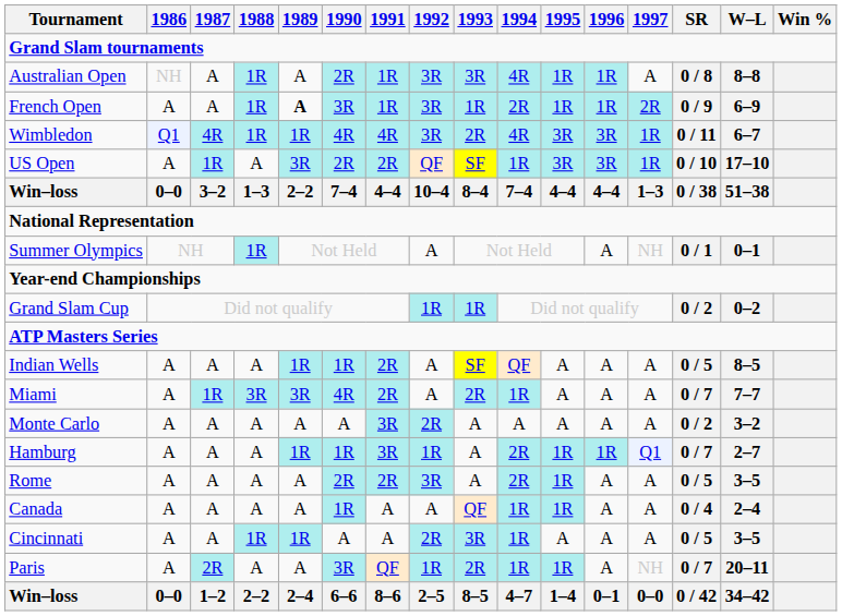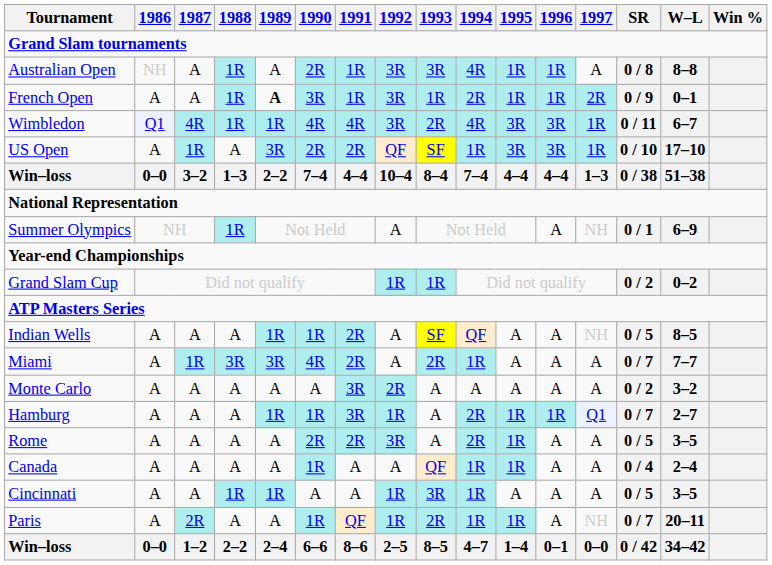 <table class=wikitable style=text-align:center;font-size:97%>
 <tr>
 <th>Tournament</th>
 <th><a href='#'>1986</a></th>
 <th><a href='#'>1987</a></th>
 <th><a href='#'>1988</a></th>
 <th><a href='#'>1989</a></th>
 <th><a href='#'>1990</a></th>
 <th><a href='#'>1991</a></th>
 <th><a href='#'>1992</a></th>
 <th><a href='#'>1993</a></th>
 <th><a href='#'>1994</a></th>
 <th><a href='#'>1995</a></th>
 <th><a href='#'>1996</a></th>
 <th><a href='#'>1997</a></th>
 <th>SR</th>
 <th>W–L</th>
 <th>Win %</th>
 </tr>
 <tr>
 <td colspan=23 align=left><strong><a href='#'>Grand Slam tournaments</a></strong></td>
 </tr>
 <tr>
 <td align=left><a href='#'>Australian Open</a></td>
 <td colspan=1 style=color:#cccccc>NH</td>
 <td>A</td>
 <td bgcolor=afeeee><a href='#'>1R</a></td>
 <td>A</td>
 <td bgcolor=afeeee><a href='#'>2R</a></td>
 <td bgcolor=afeeee><a href='#'>1R</a></td>
 <td bgcolor=afeeee><a href='#'>3R</a></td>
 <td bgcolor=afeeee><a href='#'>3R</a></td>
 <td bgcolor=afeeee><a href='#'>4R</a></td>
 <td bgcolor=afeeee><a href='#'>1R</a></td>
 <td bgcolor=afeeee><a href='#'>1R</a></td>
 <td>A</td>
 <th>0 / 8</th>
 <th>8–8</th>
 <th></th>
 </tr>
 <tr>
 <td align=left><a href='#'>French Open</a></td>
 <td>A</td>
 <td>A</td>
 <td bgcolor=afeeee><a href='#'>1R</a></td>
 <td><strong>A</strong></td>
 <td bgcolor=afeeee><a href='#'>3R</a></td>
 <td bgcolor=afeeee><a href='#'>1R</a></td>
 <td bgcolor=afeeee><a href='#'>3R</a></td>
 <td bgcolor=afeeee><a href='#'>1R</a></td>
 <td bgcolor=afeeee><a href='#'>2R</a></td>
 <td bgcolor=afeeee><a href='#'>1R</a></td>
 <td bgcolor=afeeee><a href='#'>1R</a></td>
 <td bgcolor=afeeee><a href='#'>2R</a></td>
 <th>0 / 9</th>
-<th>6–9</th>
+<th>0–1</th>
 <th></th>
 </tr>
 <tr>
 <td align=left><a href='#'>Wimbledon</a></td>
 <td bgcolor=ecf2ff><a href='#'>Q1</a></td>
 <td bgcolor=afeeee><a href='#'>4R</a></td>
 <td bgcolor=afeeee><a href='#'>1R</a></td>
 <td bgcolor=afeeee><a href='#'>1R</a></td>
 <td bgcolor=afeeee><a href='#'>4R</a></td>
 <td bgcolor=afeeee><a href='#'>4R</a></td>
 <td bgcolor=afeeee><a href='#'>3R</a></td>
 <td bgcolor=afeeee><a href='#'>2R</a></td>
 <td bgcolor=afeeee><a href='#'>4R</a></td>
 <td bgcolor=afeeee><a href='#'>3R</a></td>
 <td bgcolor=afeeee><a href='#'>3R</a></td>
 <td bgcolor=afeeee><a href='#'>1R</a></td>
 <th>0 / 11</th>
 <th>6–7</th>
 <th></th>
 </tr>
 <tr>
 <td align=left><a href='#'>US Open</a></td>
 <td>A</td>
 <td bgcolor=afeeee><a href='#'>1R</a></td>
 <td>A</td>
 <td bgcolor=afeeee><a href='#'>3R</a></td>
 <td bgcolor=afeeee><a href='#'>2R</a></td>
 <td bgcolor=afeeee><a href='#'>2R</a></td>
 <td bgcolor=ffebcd><a href='#'>QF</a></td>
 <td bgcolor=yellow><a href='#'>SF</a></td>
 <td bgcolor=afeeee><a href='#'>1R</a></td>
 <td bgcolor=afeeee><a href='#'>3R</a></td>
 <td bgcolor=afeeee><a href='#'>3R</a></td>
 <td bgcolor=afeeee><a href='#'>1R</a></td>
 <th>0 / 10</th>
 <th>17–10</th>
 <th></th>
 </tr>
 <tr>
 <th style=text-align:left>Win–loss</th>
 <th>0–0</th>
 <th>3–2</th>
 <th>1–3</th>
 <th>2–2</th>
 <th>7–4</th>
 <th>4–4</th>
 <th>10–4</th>
 <th>8–4</th>
 <th>7–4</th>
 <th>4–4</th>
 <th>4–4</th>
 <th>1–3</th>
 <th>0 / 38</th>
 <th>51–38</th>
 <th></th>
 </tr>
 <tr>
 <td colspan=22 align=left><strong>National Representation</strong></td>
 </tr>
 <tr>
 <td align=left><a href='#'>Summer Olympics</a></td>
 <td colspan=2 style=color:#cccccc>NH</td>
 <td style=background:#afeeee><a href='#'>1R</a></td>
 <td colspan=3 style=color:#cccccc>Not Held</td>
 <td>A</td>
 <td colspan=3 style=color:#cccccc>Not Held</td>
 <td>A</td>
 <td colspan=1 style=color:#cccccc>NH</td>
 <th>0 / 1</th>
-<th>0–1</th>
+<th>6–9</th>
 <th></th>
 </tr>
 <tr>
 <td colspan=22 align=left><strong>Year-end Championships</strong></td>
 </tr>
 <tr>
 <td align=left><a href='#'>Grand Slam Cup</a></td>
 <td colspan=6 style=color:#cccccc>Did not qualify</td>
 <td style=background:#afeeee><a href='#'>1R</a></td>
 <td style=background:#afeeee><a href='#'>1R</a></td>
 <td colspan=4 style=color:#cccccc>Did not qualify</td>
 <th>0 / 2</th>
 <th>0–2</th>
 <th></th>
 </tr>
 <tr>
 <td colspan=23 align=left><strong><a href='#'>ATP Masters Series</a></strong></td>
 </tr>
 <tr>
 <td align=left><a href='#'>Indian Wells</a></td>
 <td>A</td>
 <td>A</td>
 <td>A</td>
 <td bgcolor=afeeee><a href='#'>1R</a></td>
 <td bgcolor=afeeee><a href='#'>1R</a></td>
 <td bgcolor=afeeee><a href='#'>2R</a></td>
 <td>A</td>
 <td bgcolor=yellow><a href='#'>SF</a></td>
 <td bgcolor=ffebcd><a href='#'>QF</a></td>
 <td>A</td>
 <td>A</td>
-<td>A</td>
+<td colspan=1 style=color:#cccccc>NH</td>
 <th>0 / 5</th>
 <th>8–5</th>
 <th></th>
 </tr>
 <tr>
 <td align=left><a href='#'>Miami</a></td>
 <td>A</td>
 <td bgcolor=afeeee><a href='#'>1R</a></td>
 <td bgcolor=afeeee><a href='#'>3R</a></td>
 <td bgcolor=afeeee><a href='#'>3R</a></td>
 <td bgcolor=afeeee><a href='#'>4R</a></td>
 <td bgcolor=afeeee><a href='#'>2R</a></td>
 <td>A</td>
 <td bgcolor=afeeee><a href='#'>2R</a></td>
 <td bgcolor=afeeee><a href='#'>1R</a></td>
 <td>A</td>
 <td>A</td>
 <td>A</td>
 <th>0 / 7</th>
 <th>7–7</th>
 <th></th>
 </tr>
 <tr>
 <td align=left><a href='#'>Monte Carlo</a></td>
 <td>A</td>
 <td>A</td>
 <td>A</td>
 <td>A</td>
 <td>A</td>
 <td bgcolor=afeeee><a href='#'>3R</a></td>
 <td bgcolor=afeeee><a href='#'>2R</a></td>
 <td>A</td>
 <td>A</td>
 <td>A</td>
 <td>A</td>
 <td>A</td>
 <th>0 / 2</th>
 <th>3–2</th>
 <th></th>
 </tr>
 <tr>
 <td align=left><a href='#'>Hamburg</a></td>
 <td>A</td>
 <td>A</td>
 <td>A</td>
 <td bgcolor=afeeee><a href='#'>1R</a></td>
 <td bgcolor=afeeee><a href='#'>1R</a></td>
 <td bgcolor=afeeee><a href='#'>3R</a></td>
 <td bgcolor=afeeee><a href='#'>1R</a></td>
 <td>A</td>
 <td bgcolor=afeeee><a href='#'>2R</a></td>
 <td bgcolor=afeeee><a href='#'>1R</a></td>
 <td bgcolor=afeeee><a href='#'>1R</a></td>
 <td bgcolor=ecf2ff><a href='#'>Q1</a></td>
 <th>0 / 7</th>
 <th>2–7</th>
 <th></th>
 </tr>
 <tr>
 <td align=left><a href='#'>Rome</a></td>
 <td>A</td>
 <td>A</td>
 <td>A</td>
 <td>A</td>
 <td bgcolor=afeeee><a href='#'>2R</a></td>
 <td bgcolor=afeeee><a href='#'>2R</a></td>
 <td bgcolor=afeeee><a href='#'>3R</a></td>
 <td>A</td>
 <td bgcolor=afeeee><a href='#'>2R</a></td>
 <td bgcolor=afeeee><a href='#'>1R</a></td>
 <td>A</td>
 <td>A</td>
 <th>0 / 5</th>
 <th>3–5</th>
 <th></th>
 </tr>
 <tr>
 <td align=left><a href='#'>Canada</a></td>
 <td>A</td>
 <td>A</td>
 <td>A</td>
 <td>A</td>
 <td bgcolor=afeeee><a href='#'>1R</a></td>
 <td>A</td>
 <td>A</td>
 <td bgcolor=ffebcd><a href='#'>QF</a></td>
 <td bgcolor=afeeee><a href='#'>1R</a></td>
 <td bgcolor=afeeee><a href='#'>1R</a></td>
 <td>A</td>
 <td>A</td>
 <th>0 / 4</th>
 <th>2–4</th>
 <th></th>
 </tr>
 <tr>
 <td align=left><a href='#'>Cincinnati</a></td>
 <td>A</td>
 <td>A</td>
 <td bgcolor=afeeee><a href='#'>1R</a></td>
 <td bgcolor=afeeee><a href='#'>1R</a></td>
 <td>A</td>
 <td>A</td>
-<td bgcolor=afeeee><a href='#'>2R</a></td>
+<td bgcolor=afeeee><a href='#'>1R</a></td>
 <td bgcolor=afeeee><a href='#'>3R</a></td>
 <td bgcolor=afeeee><a href='#'>1R</a></td>
 <td>A</td>
 <td>A</td>
 <td>A</td>
 <th>0 / 5</th>
 <th>3–5</th>
 <th></th>
 </tr>
 <tr>
 <td align=left><a href='#'>Paris</a></td>
 <td>A</td>
 <td bgcolor=afeeee><a href='#'>2R</a></td>
 <td>A</td>
 <td>A</td>
-<td bgcolor=afeeee><a href='#'>3R</a></td>
+<td bgcolor=afeeee><a href='#'>1R</a></td>
 <td bgcolor=ffebcd><a href='#'>QF</a></td>
 <td bgcolor=afeeee><a href='#'>1R</a></td>
 <td bgcolor=afeeee><a href='#'>2R</a></td>
 <td bgcolor=afeeee><a href='#'>1R</a></td>
 <td bgcolor=afeeee><a href='#'>1R</a></td>
 <td>A</td>
 <td colspan=1 style=color:#cccccc>NH</td>
 <th>0 / 7</th>
 <th>20–11</th>
 <th></th>
 </tr>
 <tr>
 <th style=text-align:left>Win–loss</th>
 <th>0–0</th>
 <th>1–2</th>
 <th>2–2</th>
 <th>2–4</th>
 <th>6–6</th>
 <th>8–6</th>
 <th>2–5</th>
 <th>8–5</th>
 <th>4–7</th>
 <th>1–4</th>
 <th>0–1</th>
 <th>0–0</th>
 <th>0 / 42</th>
 <th>34–42</th>
 <th></th>
 </tr>
 </table>
